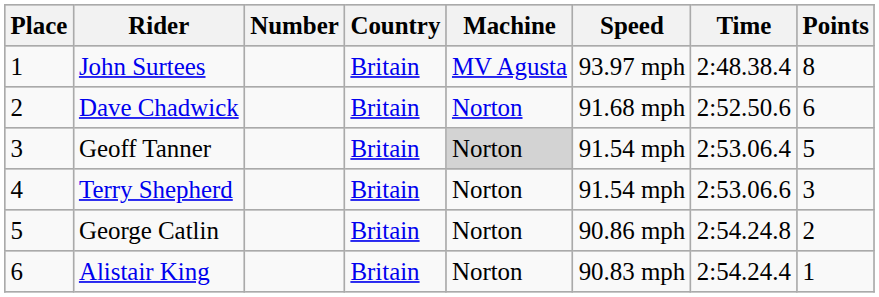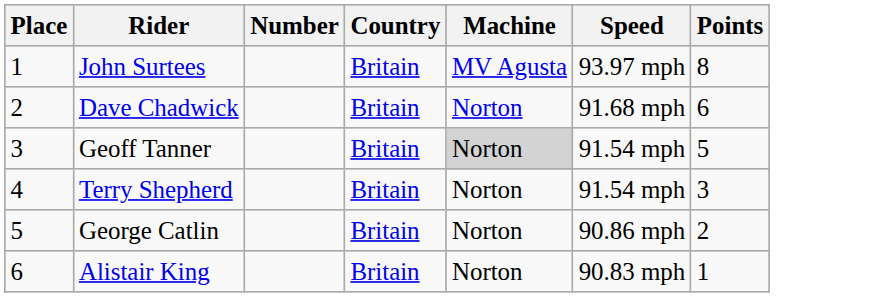 <table class="wikitable" style="font-size: 95%;">
 <tr>
 <th>Place</th>
 <th>Rider</th>
 <th>Number</th>
 <th>Country</th>
 <th>Machine</th>
 <th>Speed</th>
-<th>Time</th>
 <th>Points</th>
 </tr>
 <tr>
 <td>1</td>
 <td> <a href='#'>John Surtees</a></td>
 <td></td>
 <td><a href='#'>Britain</a></td>
 <td><a href='#'>MV Agusta</a></td>
 <td>93.97 mph</td>
-<td>2:48.38.4</td>
 <td>8</td>
 </tr>
 <tr>
 <td>2</td>
 <td> <a href='#'>Dave Chadwick</a></td>
 <td></td>
 <td><a href='#'>Britain</a></td>
 <td><a href='#'>Norton</a></td>
 <td>91.68 mph</td>
-<td>2:52.50.6</td>
 <td>6</td>
 </tr>
 <tr>
 <td>3</td>
 <td> Geoff Tanner</td>
 <td></td>
 <td><a href='#'>Britain</a></td>
 <td style="background: lightgrey;">Norton</td>
 <td>91.54 mph</td>
-<td>2:53.06.4</td>
 <td>5</td>
 </tr>
 <tr>
 <td>4</td>
 <td> <a href='#'>Terry Shepherd</a></td>
 <td></td>
 <td><a href='#'>Britain</a></td>
 <td>Norton</td>
 <td>91.54 mph</td>
-<td>2:53.06.6</td>
 <td>3</td>
 </tr>
 <tr>
 <td>5</td>
 <td> George Catlin</td>
 <td></td>
 <td><a href='#'>Britain</a></td>
 <td>Norton</td>
 <td>90.86 mph</td>
-<td>2:54.24.8</td>
 <td>2</td>
 </tr>
 <tr>
 <td>6</td>
 <td> <a href='#'>Alistair King</a></td>
 <td></td>
 <td><a href='#'>Britain</a></td>
 <td>Norton</td>
 <td>90.83 mph</td>
-<td>2:54.24.4</td>
 <td>1</td>
 </tr>
 </table>
